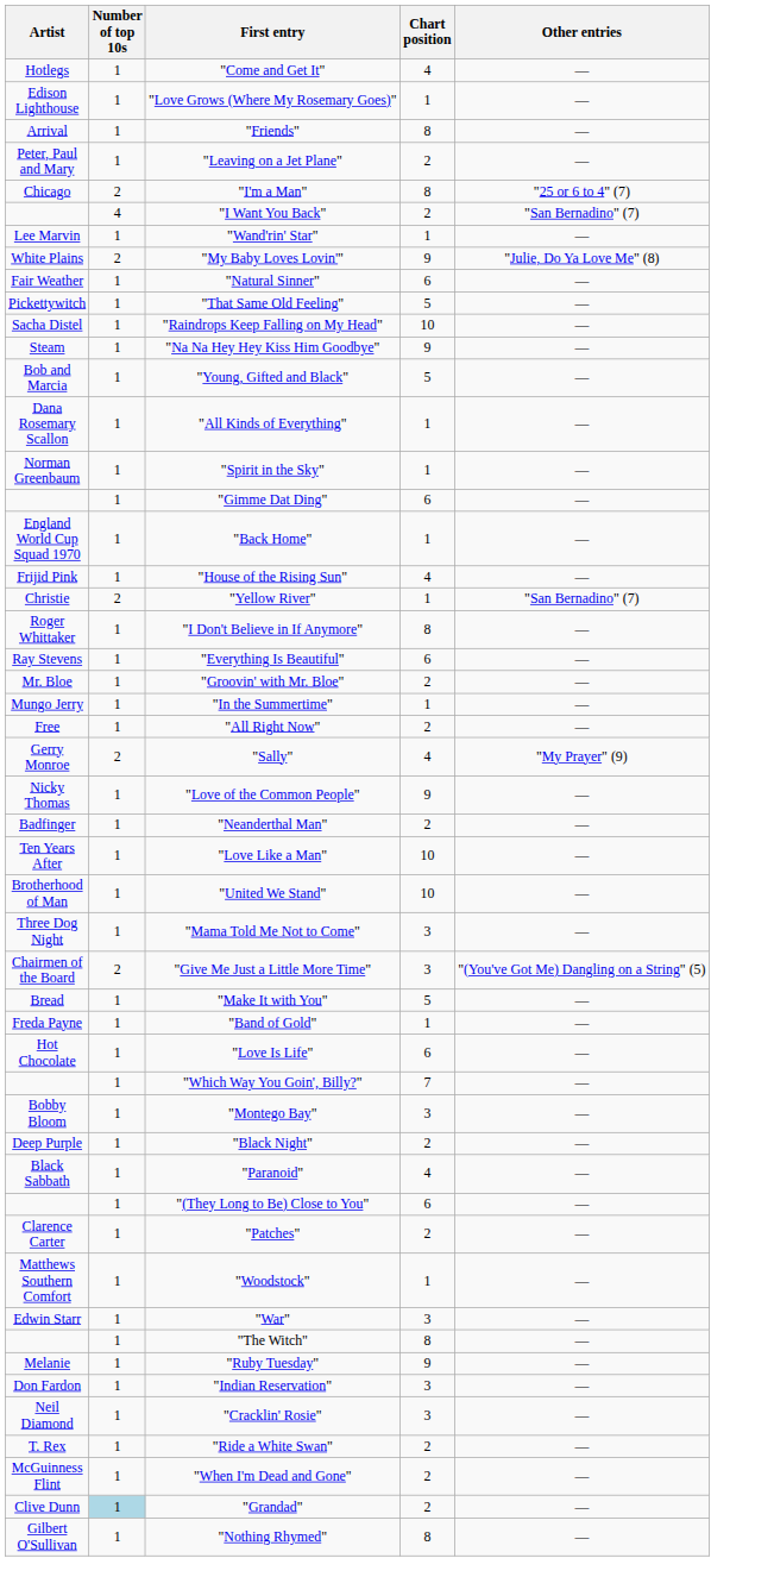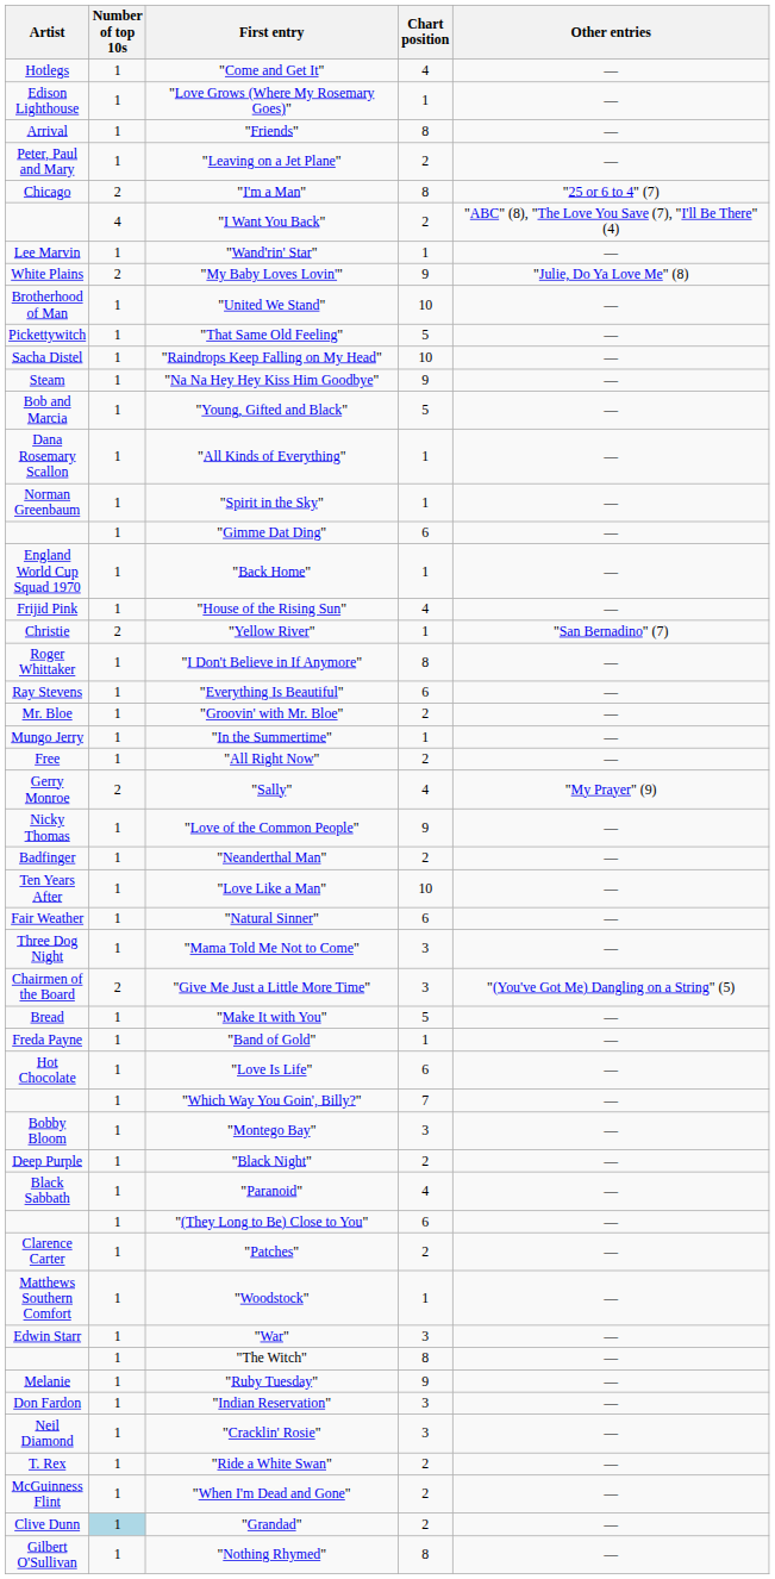 <table class="wikitable sortable mw-collapsible mw-collapsed" style="text-align: center;">
 <tr>
 <th scope="col" style="width:55px;">Artist</th>
 <th scope="col" style="width:55px;" data-sort-type="number">Number of top 10s</th>
 <th scope="col" style="text-align:center;">First entry</th>
 <th scope="col" style="width:55px;" data-sort-type="number">Chart position</th>
 <th scope="col" style="text-align:center;">Other entries</th>
 </tr>
 <tr>
 <td><a href='#'>Hotlegs</a></td>
 <td>1</td>
 <td>"<a href='#'>Come and Get It</a>"</td>
 <td>4</td>
 <td>—</td>
 </tr>
 <tr>
 <td><a href='#'>Edison Lighthouse</a></td>
 <td>1</td>
 <td>"<a href='#'>Love Grows (Where My Rosemary Goes)</a>"</td>
 <td>1</td>
 <td>—</td>
 </tr>
 <tr>
 <td><a href='#'>Arrival</a></td>
 <td>1</td>
 <td>"<a href='#'>Friends</a>"</td>
 <td>8</td>
 <td>—</td>
 </tr>
 <tr>
 <td><a href='#'>Peter, Paul and Mary</a></td>
 <td>1</td>
 <td>"<a href='#'>Leaving on a Jet Plane</a>"</td>
 <td>2</td>
 <td>—</td>
 </tr>
 <tr>
 <td><a href='#'>Chicago</a></td>
 <td>2</td>
 <td>"<a href='#'>I'm a Man</a>"</td>
 <td>8</td>
 <td>"<a href='#'>25 or 6 to 4</a>" (7)</td>
 </tr>
 <tr>
 <td></td>
 <td>4</td>
 <td>"<a href='#'>I Want You Back</a>"</td>
 <td>2</td>
-<td>"<a href='#'>San Bernadino</a>" (7)</td>
+<td>"<a href='#'>ABC</a>" (8), "<a href='#'>The Love You Save</a> (7), "<a href='#'>I'll Be There</a>" (4) </td>
 </tr>
 <tr>
 <td><a href='#'>Lee Marvin</a></td>
 <td>1</td>
 <td>"<a href='#'>Wand'rin' Star</a>"</td>
 <td>1</td>
 <td>—</td>
 </tr>
 <tr>
 <td><a href='#'>White Plains</a></td>
 <td>2</td>
 <td>"<a href='#'>My Baby Loves Lovin'</a>"</td>
 <td>9</td>
 <td>"<a href='#'>Julie, Do Ya Love Me</a>" (8)</td>
 </tr>
 <tr>
-<td><a href='#'>Fair Weather</a></td>
+<td><a href='#'>Brotherhood of Man</a></td>
 <td>1</td>
-<td>"<a href='#'>Natural Sinner</a>"</td>
-<td>6</td>
+<td>"<a href='#'>United We Stand</a>"</td>
+<td>10</td>
 <td>—</td>
 </tr>
 <tr>
 <td><a href='#'>Pickettywitch</a></td>
 <td>1</td>
 <td>"<a href='#'>That Same Old Feeling</a>"</td>
 <td>5</td>
 <td>—</td>
 </tr>
 <tr>
 <td><a href='#'>Sacha Distel</a></td>
 <td>1</td>
 <td>"<a href='#'>Raindrops Keep Falling on My Head</a>"</td>
 <td>10</td>
 <td>—</td>
 </tr>
 <tr>
 <td><a href='#'>Steam</a></td>
 <td>1</td>
 <td>"<a href='#'>Na Na Hey Hey Kiss Him Goodbye</a>"</td>
 <td>9</td>
 <td>—</td>
 </tr>
 <tr>
 <td><a href='#'>Bob and Marcia</a></td>
 <td>1</td>
 <td>"<a href='#'>Young, Gifted and Black</a>"</td>
 <td>5</td>
 <td>—</td>
 </tr>
 <tr>
 <td><a href='#'>Dana Rosemary Scallon</a></td>
 <td>1</td>
 <td>"<a href='#'>All Kinds of Everything</a>"</td>
 <td>1</td>
 <td>—</td>
 </tr>
 <tr>
 <td><a href='#'>Norman Greenbaum</a></td>
 <td>1</td>
 <td>"<a href='#'>Spirit in the Sky</a>"</td>
 <td>1</td>
 <td>—</td>
 </tr>
 <tr>
 <td></td>
 <td>1</td>
 <td>"<a href='#'>Gimme Dat Ding</a>"</td>
 <td>6</td>
 <td>—</td>
 </tr>
 <tr>
 <td><a href='#'>England World Cup Squad 1970</a></td>
 <td>1</td>
 <td>"<a href='#'>Back Home</a>"</td>
 <td>1</td>
 <td>—</td>
 </tr>
 <tr>
 <td><a href='#'>Frijid Pink</a></td>
 <td>1</td>
 <td>"<a href='#'>House of the Rising Sun</a>"</td>
 <td>4</td>
 <td>—</td>
 </tr>
 <tr>
 <td><a href='#'>Christie</a></td>
 <td>2</td>
 <td>"<a href='#'>Yellow River</a>"</td>
 <td>1</td>
 <td>"<a href='#'>San Bernadino</a>" (7)</td>
 </tr>
 <tr>
 <td><a href='#'>Roger Whittaker</a></td>
 <td>1</td>
 <td>"<a href='#'>I Don't Believe in If Anymore</a>"</td>
 <td>8</td>
 <td>—</td>
 </tr>
 <tr>
 <td><a href='#'>Ray Stevens</a></td>
 <td>1</td>
 <td>"<a href='#'>Everything Is Beautiful</a>"</td>
 <td>6</td>
 <td>—</td>
 </tr>
 <tr>
 <td><a href='#'>Mr. Bloe</a></td>
 <td>1</td>
 <td>"<a href='#'>Groovin' with Mr. Bloe</a>"</td>
 <td>2</td>
 <td>—</td>
 </tr>
 <tr>
 <td><a href='#'>Mungo Jerry</a></td>
 <td>1</td>
 <td>"<a href='#'>In the Summertime</a>"</td>
 <td>1</td>
 <td>—</td>
 </tr>
 <tr>
 <td><a href='#'>Free</a></td>
 <td>1</td>
 <td>"<a href='#'>All Right Now</a>"</td>
 <td>2</td>
 <td>—</td>
 </tr>
 <tr>
 <td><a href='#'>Gerry Monroe</a></td>
 <td>2</td>
 <td>"<a href='#'>Sally</a>"</td>
 <td>4</td>
 <td>"<a href='#'>My Prayer</a>" (9)</td>
 </tr>
 <tr>
 <td><a href='#'>Nicky Thomas</a></td>
 <td>1</td>
 <td>"<a href='#'>Love of the Common People</a>"</td>
 <td>9</td>
 <td>—</td>
 </tr>
 <tr>
 <td><a href='#'>Badfinger</a></td>
 <td>1</td>
 <td>"<a href='#'>Neanderthal Man</a>"</td>
 <td>2</td>
 <td>—</td>
 </tr>
 <tr>
 <td><a href='#'>Ten Years After</a></td>
 <td>1</td>
 <td>"<a href='#'>Love Like a Man</a>"</td>
 <td>10</td>
 <td>—</td>
 </tr>
 <tr>
-<td><a href='#'>Brotherhood of Man</a></td>
+<td><a href='#'>Fair Weather</a></td>
 <td>1</td>
-<td>"<a href='#'>United We Stand</a>"</td>
-<td>10</td>
+<td>"<a href='#'>Natural Sinner</a>"</td>
+<td>6</td>
 <td>—</td>
 </tr>
 <tr>
 <td><a href='#'>Three Dog Night</a></td>
 <td>1</td>
 <td>"<a href='#'>Mama Told Me Not to Come</a>"</td>
 <td>3</td>
 <td>—</td>
 </tr>
 <tr>
 <td><a href='#'>Chairmen of the Board</a></td>
 <td>2</td>
 <td>"<a href='#'>Give Me Just a Little More Time</a>"</td>
 <td>3</td>
 <td>"<a href='#'>(You've Got Me) Dangling on a String</a>" (5)</td>
 </tr>
 <tr>
 <td><a href='#'>Bread</a></td>
 <td>1</td>
 <td>"<a href='#'>Make It with You</a>"</td>
 <td>5</td>
 <td>—</td>
 </tr>
 <tr>
 <td><a href='#'>Freda Payne</a></td>
 <td>1</td>
 <td>"<a href='#'>Band of Gold</a>"</td>
 <td>1</td>
 <td>—</td>
 </tr>
 <tr>
 <td><a href='#'>Hot Chocolate</a></td>
 <td>1</td>
 <td>"<a href='#'>Love Is Life</a>"</td>
 <td>6</td>
 <td>—</td>
 </tr>
 <tr>
 <td></td>
 <td>1</td>
 <td>"<a href='#'>Which Way You Goin', Billy?</a>"</td>
 <td>7</td>
 <td>—</td>
 </tr>
 <tr>
 <td><a href='#'>Bobby Bloom</a></td>
 <td>1</td>
 <td>"<a href='#'>Montego Bay</a>"</td>
 <td>3</td>
 <td>—</td>
 </tr>
 <tr>
 <td><a href='#'>Deep Purple</a></td>
 <td>1</td>
 <td>"<a href='#'>Black Night</a>"</td>
 <td>2</td>
 <td>—</td>
 </tr>
 <tr>
 <td><a href='#'>Black Sabbath</a></td>
 <td>1</td>
 <td>"<a href='#'>Paranoid</a>"</td>
 <td>4</td>
 <td>—</td>
 </tr>
 <tr>
 <td></td>
 <td>1</td>
 <td>"<a href='#'>(They Long to Be) Close to You</a>"</td>
 <td>6</td>
 <td>—</td>
 </tr>
 <tr>
 <td><a href='#'>Clarence Carter</a></td>
 <td>1</td>
 <td>"<a href='#'>Patches</a>"</td>
 <td>2</td>
 <td>—</td>
 </tr>
 <tr>
 <td><a href='#'>Matthews Southern Comfort</a></td>
 <td>1</td>
 <td>"<a href='#'>Woodstock</a>"</td>
 <td>1</td>
 <td>—</td>
 </tr>
 <tr>
 <td><a href='#'>Edwin Starr</a></td>
 <td>1</td>
 <td>"<a href='#'>War</a>"</td>
 <td>3</td>
 <td>—</td>
 </tr>
 <tr>
 <td></td>
 <td>1</td>
 <td>"The Witch"</td>
 <td>8</td>
 <td>—</td>
 </tr>
 <tr>
 <td><a href='#'>Melanie</a></td>
 <td>1</td>
 <td>"<a href='#'>Ruby Tuesday</a>"</td>
 <td>9</td>
 <td>—</td>
 </tr>
 <tr>
 <td><a href='#'>Don Fardon</a></td>
 <td>1</td>
 <td>"<a href='#'>Indian Reservation</a>"</td>
 <td>3</td>
 <td>—</td>
 </tr>
 <tr>
 <td><a href='#'>Neil Diamond</a></td>
 <td>1</td>
 <td>"<a href='#'>Cracklin' Rosie</a>"</td>
 <td>3</td>
 <td>—</td>
 </tr>
 <tr>
 <td><a href='#'>T. Rex</a></td>
 <td>1</td>
 <td>"<a href='#'>Ride a White Swan</a>" </td>
 <td>2</td>
 <td>—</td>
 </tr>
 <tr>
 <td><a href='#'>McGuinness Flint</a></td>
 <td>1</td>
 <td>"<a href='#'>When I'm Dead and Gone</a>"</td>
 <td>2</td>
 <td>—</td>
 </tr>
 <tr>
 <td><a href='#'>Clive Dunn</a></td>
 <td style="background: lightblue;">1</td>
 <td>"<a href='#'>Grandad</a>" </td>
 <td>2</td>
 <td>—</td>
 </tr>
 <tr>
 <td><a href='#'>Gilbert O'Sullivan</a></td>
 <td>1</td>
 <td>"<a href='#'>Nothing Rhymed</a>"</td>
 <td>8</td>
 <td>—</td>
 </tr>
 </table>
